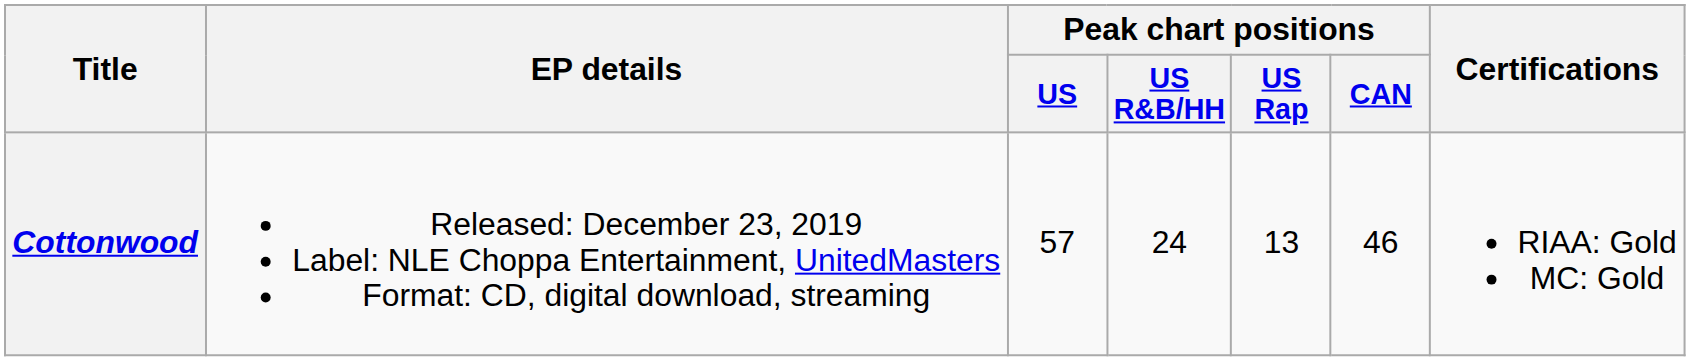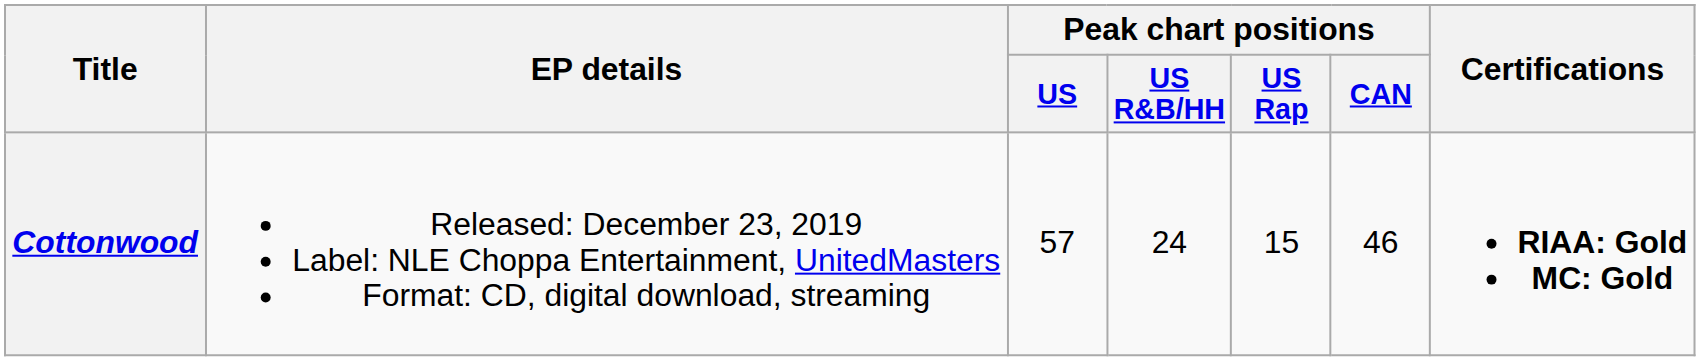 <table class="wikitable plainrowheaders" style="text-align:center">
 <tr>
 <th scope="col" rowspan="2">Title</th>
 <th scope="col" rowspan="2">EP details</th>
 <th scope="col" colspan="4">Peak chart positions</th>
 <th scope="col" rowspan="2">Certifications</th>
 </tr>
 <tr>
 <th scope="col" style="width:3em;font-size:90%;"><a href='#'>US</a><br></th>
 <th scope="col" style="width:3em;font-size:90%;"><a href='#'>US<br>R&B/HH</a><br></th>
 <th scope="col" style="width:3em;font-size:90%;"><a href='#'>US<br>Rap</a><br></th>
 <th scope="col" style="width:3em;font-size:90%;"><a href='#'>CAN</a><br></th>
 </tr>
 <tr>
 <th scope="row"><em><a href='#'>Cottonwood</a></em></th>
 <td><br><ul><li>Released: December 23, 2019</li><li>Label: NLE Choppa Entertainment, <a href='#'>UnitedMasters</a></li><li>Format: CD, digital download, streaming</li></ul></td>
 <td>57</td>
 <td>24</td>
-<td>13</td>
+<td>15</td>
 <td>46</td>
-<td><br><ul><li>RIAA: Gold</li><li>MC: Gold</li></ul></td>
+<td><strong><br><ul><li>RIAA: Gold</li><li>MC: Gold</li></ul></strong></td>
 </tr>
 </table>
